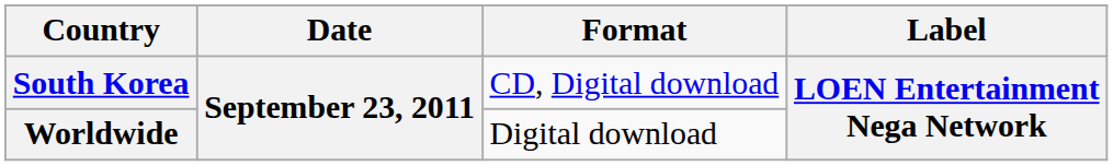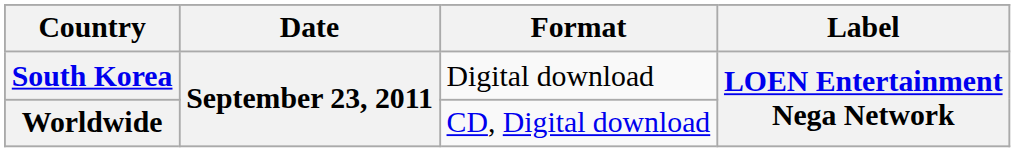 <table class="wikitable plainrowheaders">
 <tr>
 <th scope="col">Country</th>
 <th>Date</th>
 <th>Format</th>
 <th>Label</th>
 </tr>
 <tr>
 <th scope="row" rowspan="1"><a href='#'>South Korea</a></th>
 <th scope="row" rowspan="2">September 23, 2011</th>
-<td><a href='#'>CD</a>, <a href='#'>Digital download</a></td>
+<td>Digital download</td>
 <th scope="row" rowspan="2"><a href='#'>LOEN Entertainment</a><br>Nega Network</th>
 </tr>
 <tr>
 <th scope="row" rowspan="1">Worldwide</th>
-<td>Digital download</td>
+<td><a href='#'>CD</a>, <a href='#'>Digital download</a></td>
 </tr>
 </table>
